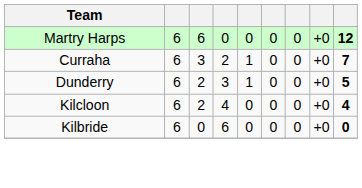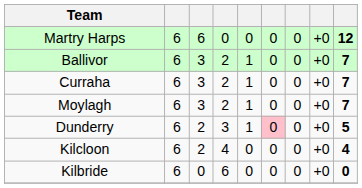 <table class="wikitable" style="text-align:center">
 <tr>
 <th width="175">Team</th>
 <th width="20"></th>
 <th width="20"></th>
 <th width="20"></th>
 <th width="20"></th>
 <th width="20"></th>
 <th width="20"></th>
 <th width="20"></th>
 <th width="20"></th>
 </tr>
 <tr style="background:#cfc;">
 <td>Martry Harps</td>
 <td>6</td>
 <td>6</td>
 <td>0</td>
 <td>0</td>
 <td>0</td>
 <td>0</td>
 <td>+0</td>
 <td><strong>12</strong></td>
 </tr>
+<tr style="background:#cfc;">
+<td>Ballivor</td>
+<td>6</td>
+<td>3</td>
+<td>2</td>
+<td>1</td>
+<td>0</td>
+<td>0</td>
+<td>+0</td>
+<td><strong>7</strong></td>
+</tr>
 <tr>
 <td>Curraha</td>
+<td>6</td>
+<td>3</td>
+<td>2</td>
+<td>1</td>
+<td>0</td>
+<td>0</td>
+<td>+0</td>
+<td><strong>7</strong></td>
+</tr>
+<tr>
+<td>Moylagh</td>
 <td>6</td>
 <td>3</td>
 <td>2</td>
 <td>1</td>
 <td>0</td>
 <td>0</td>
 <td>+0</td>
 <td><strong>7</strong></td>
 </tr>
 <tr>
 <td>Dunderry</td>
 <td>6</td>
 <td>2</td>
 <td>3</td>
 <td>1</td>
-<td>0</td>
+<td style="background: pink;">0</td>
 <td>0</td>
 <td>+0</td>
 <td><strong>5</strong></td>
 </tr>
 <tr>
 <td>Kilcloon</td>
 <td>6</td>
 <td>2</td>
 <td>4</td>
 <td>0</td>
 <td>0</td>
 <td>0</td>
 <td>+0</td>
 <td><strong>4</strong></td>
 </tr>
 <tr>
 <td>Kilbride</td>
 <td>6</td>
 <td>0</td>
 <td>6</td>
 <td>0</td>
 <td>0</td>
 <td>0</td>
 <td>+0</td>
 <td><strong>0</strong></td>
 </tr>
 <tr>
 </tr>
 </table>
